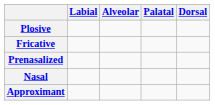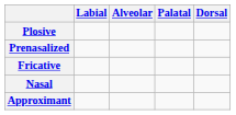 <table class="wikitable">
 <tr>
 <th></th>
 <th><a href='#'>Labial</a></th>
 <th><a href='#'>Alveolar</a></th>
 <th><a href='#'>Palatal</a></th>
 <th><a href='#'>Dorsal</a></th>
 </tr>
 <tr>
 <th><a href='#'>Plosive</a></th>
 <td></td>
 <td></td>
 <td></td>
 <td></td>
 </tr>
 <tr>
-<th><a href='#'>Fricative</a></th>
+<th><a href='#'>Prenasalized</a></th>
 <td></td>
-<td> </td>
+<td></td>
 <td></td>
 <td></td>
 </tr>
 <tr>
-<th><a href='#'>Prenasalized</a></th>
+<th><a href='#'>Fricative</a></th>
 <td></td>
-<td></td>
+<td> </td>
 <td></td>
 <td></td>
 </tr>
 <tr>
 <th><a href='#'>Nasal</a></th>
 <td></td>
 <td></td>
 <td></td>
 <td></td>
 </tr>
 <tr>
 <th><a href='#'>Approximant</a></th>
 <td></td>
 <td></td>
 <td></td>
 <td></td>
 </tr>
 </table>
